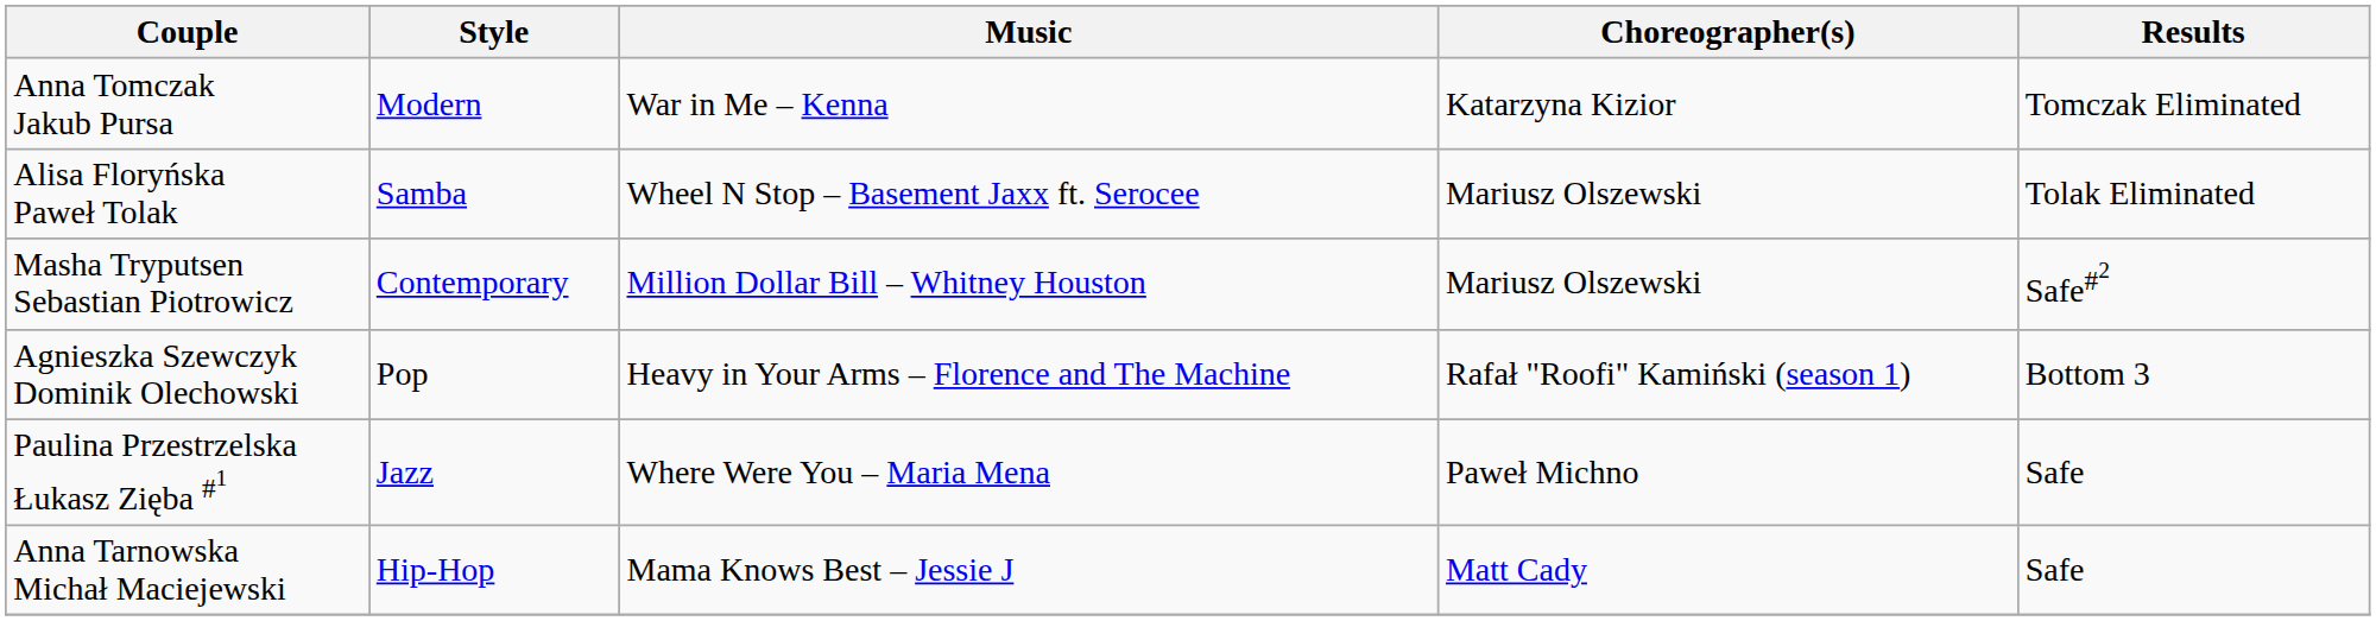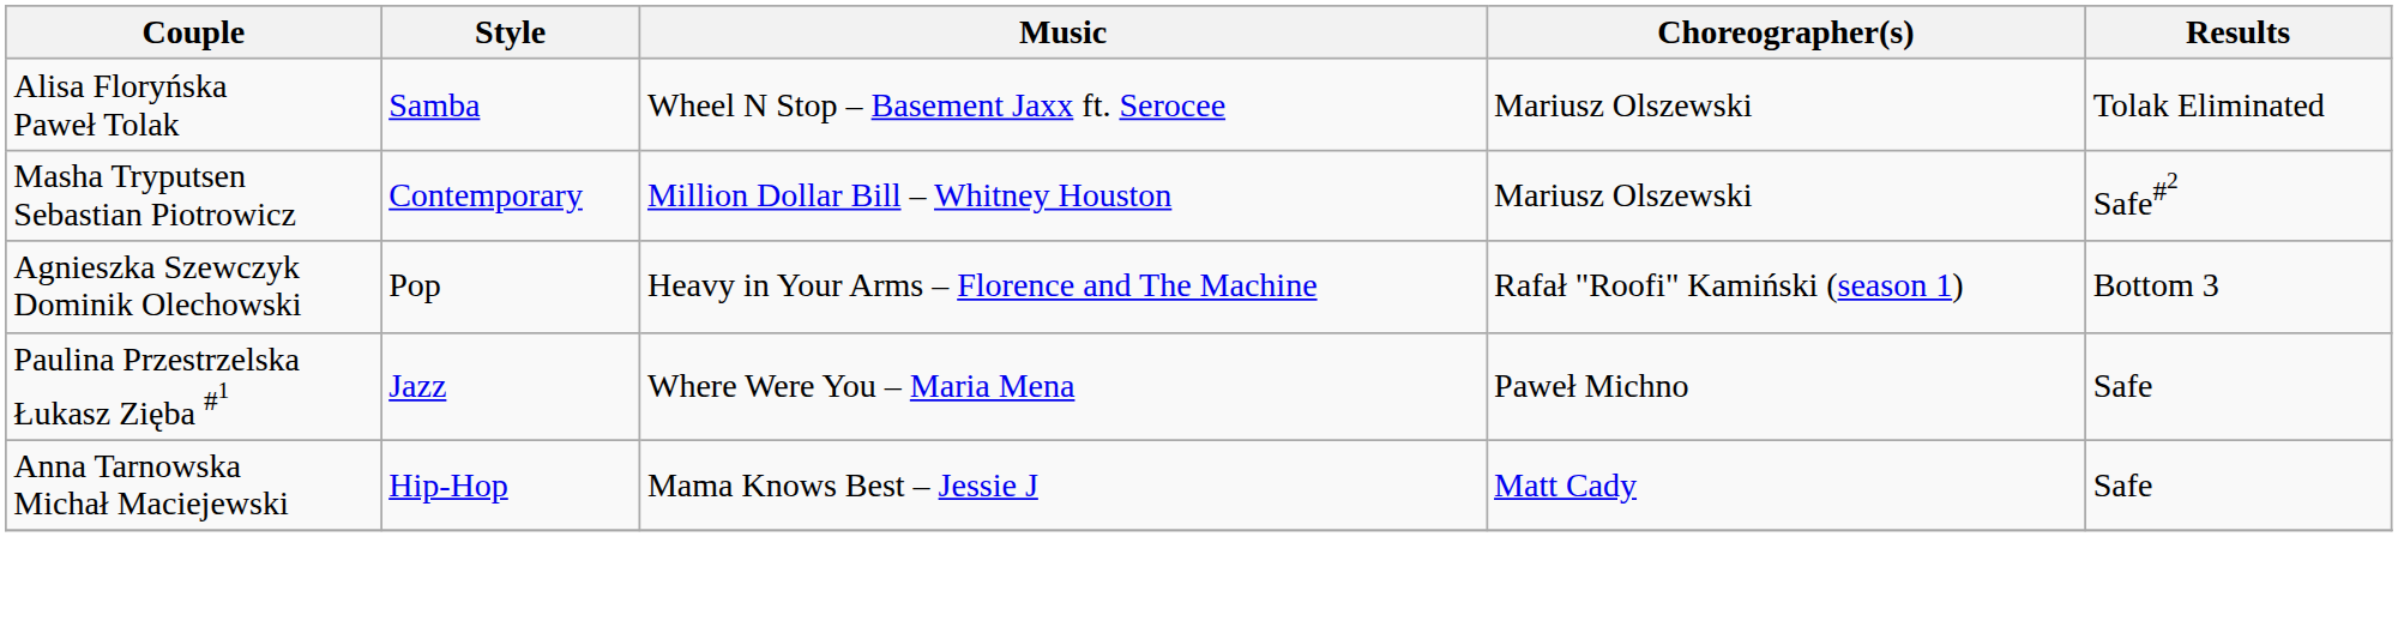 <table class="wikitable" width="90%">
 <tr>
 <th>Couple</th>
 <th>Style</th>
 <th>Music</th>
 <th>Choreographer(s)</th>
 <th>Results</th>
-</tr>
-<tr>
-<td>Anna Tomczak<br>Jakub Pursa</td>
-<td><a href='#'>Modern</a></td>
-<td>War in Me – <a href='#'>Kenna</a></td>
-<td>Katarzyna Kizior</td>
-<td>Tomczak Eliminated</td>
 </tr>
 <tr>
 <td>Alisa Floryńska<br>Paweł Tolak</td>
 <td><a href='#'>Samba</a></td>
 <td>Wheel N Stop – <a href='#'>Basement Jaxx</a> ft. <a href='#'>Serocee</a></td>
 <td>Mariusz Olszewski</td>
 <td>Tolak Eliminated</td>
 </tr>
 <tr>
 <td>Masha Tryputsen<br>Sebastian Piotrowicz</td>
 <td><a href='#'>Contemporary</a></td>
 <td><a href='#'>Million Dollar Bill</a> – <a href='#'>Whitney Houston</a></td>
 <td>Mariusz Olszewski</td>
 <td>Safe<sup>#<sup>2</sup></sup></td>
 </tr>
 <tr>
 <td>Agnieszka Szewczyk<br>Dominik Olechowski</td>
 <td>Pop</td>
 <td>Heavy in Your Arms – <a href='#'>Florence and The Machine</a></td>
 <td>Rafał "Roofi" Kamiński (<a href='#'>season 1</a>)</td>
 <td>Bottom 3</td>
 </tr>
 <tr>
 <td>Paulina Przestrzelska<br> Łukasz Zięba <sup>#<sup>1</sup></sup></td>
 <td><a href='#'>Jazz</a></td>
 <td>Where Were You – <a href='#'>Maria Mena</a></td>
 <td>Paweł Michno</td>
 <td>Safe</td>
 </tr>
 <tr>
 <td>Anna Tarnowska <br> Michał Maciejewski</td>
 <td><a href='#'>Hip-Hop</a></td>
 <td>Mama Knows Best – <a href='#'>Jessie J</a></td>
 <td><a href='#'>Matt Cady</a></td>
 <td>Safe</td>
 </tr>
 <tr>
 </tr>
 </table>
